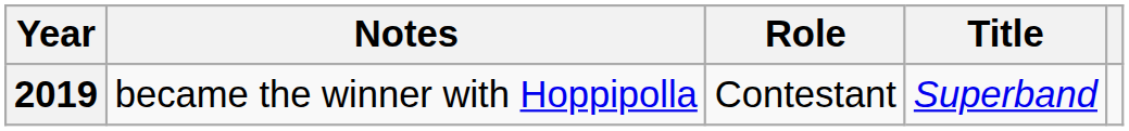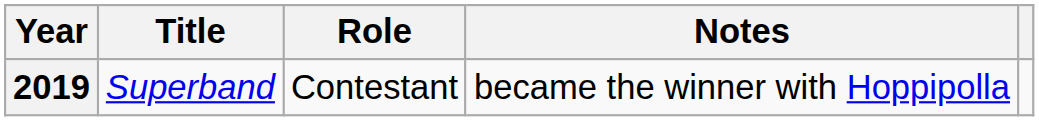 <table class="wikitable plainrowheaders sortable" text-align=center>
 <tr>
 <th scope="col">Year</th>
+<th scope="col">Title</th>
+<th scope="col">Role</th>
 <th scope="col" class="unsortable">Notes</th>
-<th scope="col">Role</th>
-<th scope="col">Title</th>
 <th scope="col" class="unsortable"></th>
 </tr>
 <tr>
 <th scope="row">2019</th>
+<td><em><a href='#'>Superband</a></em></td>
+<td>Contestant</td>
 <td>became the winner with <a href='#'>Hoppipolla</a></td>
-<td>Contestant</td>
-<td><em><a href='#'>Superband</a></em></td>
 <td style="text-align:center"></td>
 </tr>
 </table>
